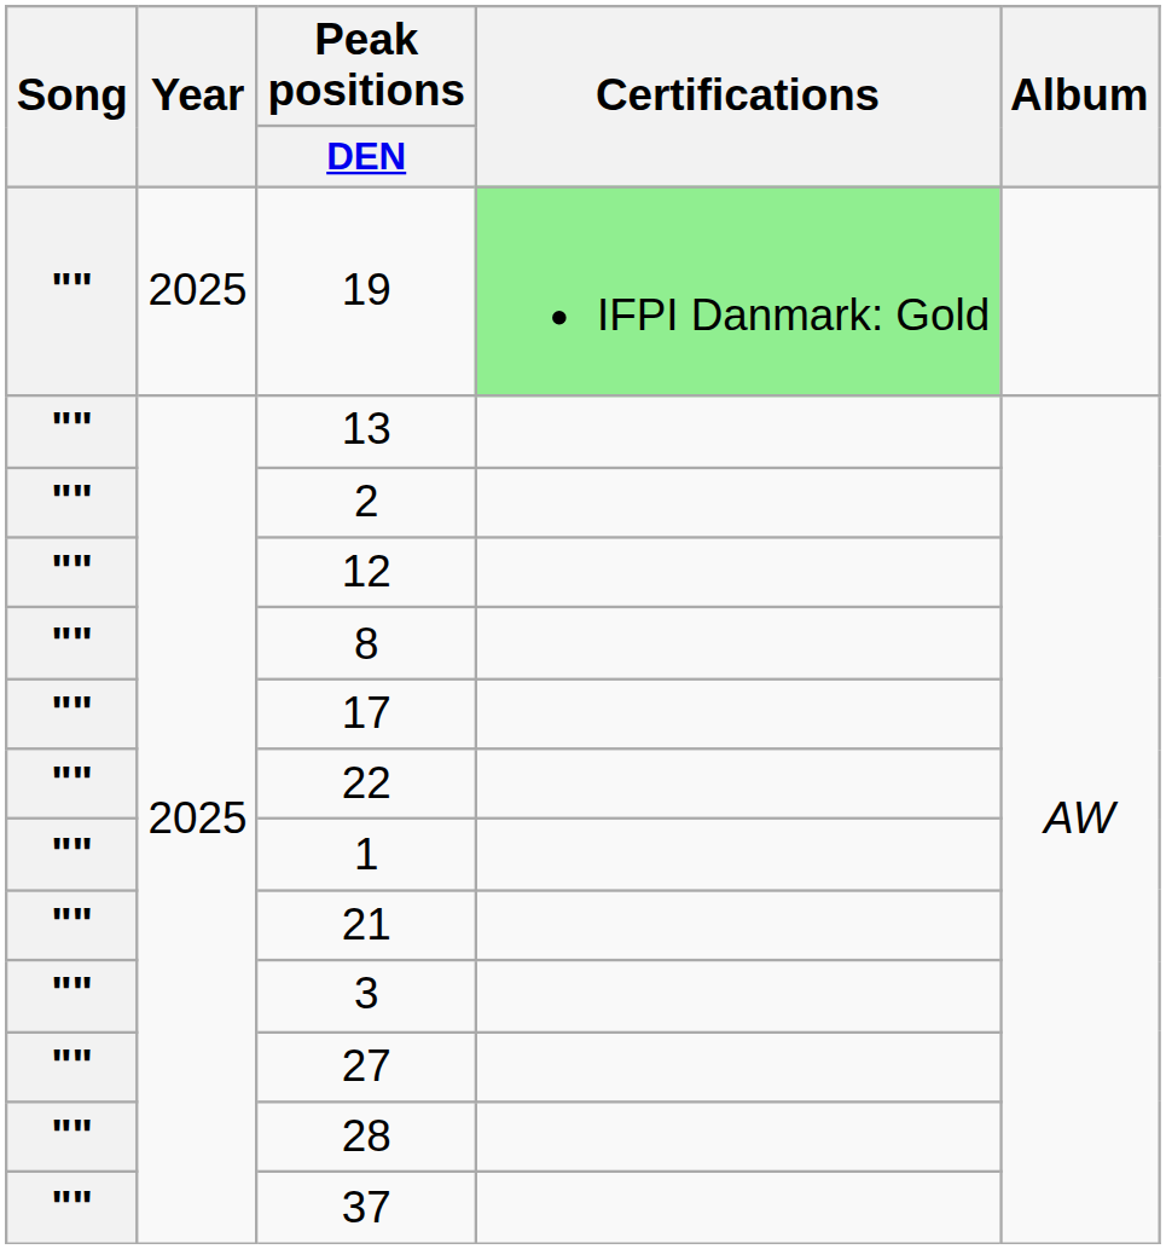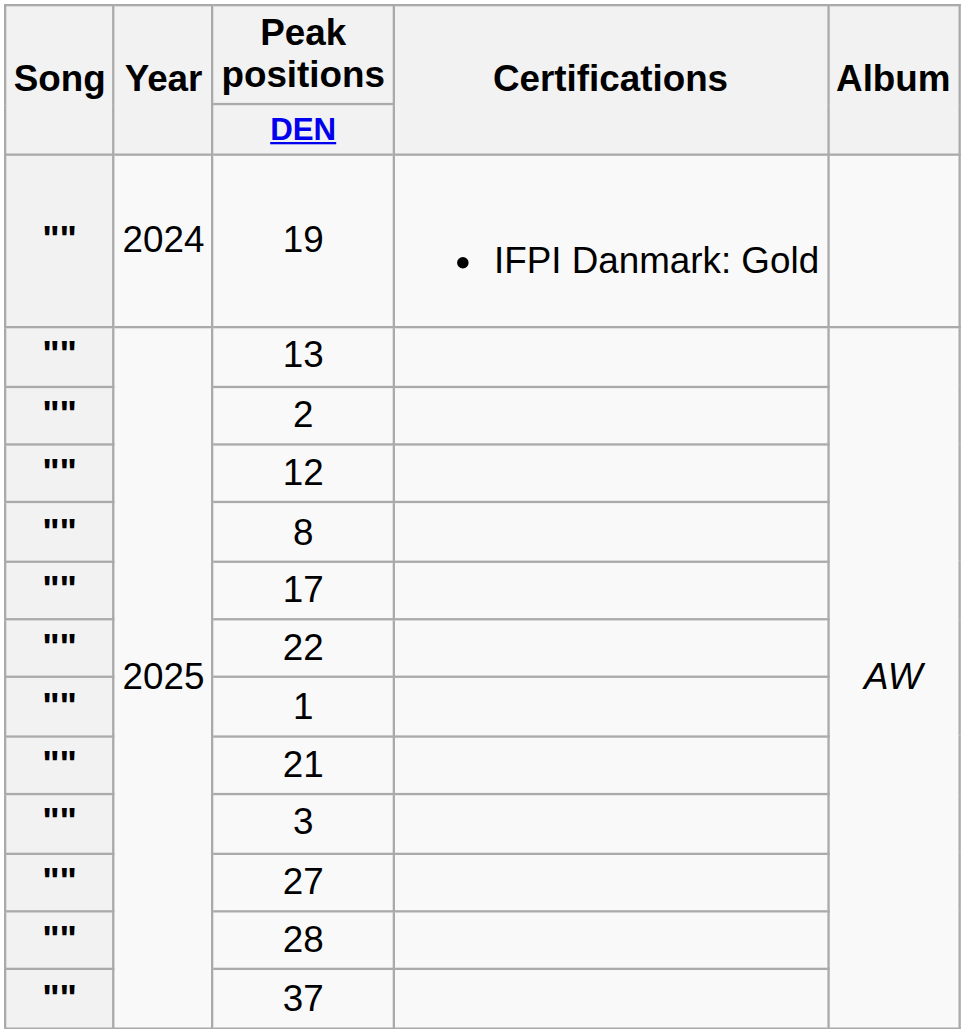 <table class="wikitable plainrowheaders" style="text-align:center">
 <tr>
 <th scope="col" rowspan="2">Song</th>
 <th scope="col" rowspan="2">Year</th>
 <th scope="col" colspan="1">Peak positions</th>
 <th scope="col" rowspan="2">Certifications</th>
 <th scope="col" rowspan="2">Album</th>
 </tr>
 <tr>
 <th scope="col" style="width:3em;font-size:85%;"><a href='#'>DEN</a><br></th>
 </tr>
 <tr>
 <th scope="row">""</th>
-<td>2025</td>
+<td>2024</td>
 <td>19</td>
-<td style="background: lightgreen;"><br><ul><li>IFPI Danmark: Gold</li></ul></td>
+<td><br><ul><li>IFPI Danmark: Gold</li></ul></td>
 <td></td>
 </tr>
 <tr>
 <th scope="row">""</th>
 <td rowspan="13">2025</td>
 <td>13</td>
 <td></td>
 <td rowspan="13"><em>AW</em></td>
 </tr>
 <tr>
 <th scope="row">""<br></th>
 <td>2</td>
 <td></td>
 </tr>
 <tr>
 <th scope="row">""</th>
 <td>12</td>
 <td></td>
 </tr>
 <tr>
 <th scope="row">""<br></th>
 <td>8</td>
 <td></td>
 </tr>
 <tr>
 <th scope="row">""</th>
 <td>17</td>
 <td></td>
 </tr>
 <tr>
 <th scope="row">""</th>
 <td>22</td>
 <td></td>
 </tr>
 <tr>
 <th scope="row">""<br></th>
 <td>1</td>
 <td></td>
 </tr>
 <tr>
 <th scope="row">""</th>
 <td>21</td>
 <td></td>
 </tr>
 <tr>
 <th scope="row">""<br></th>
 <td>3</td>
 <td></td>
 </tr>
 <tr>
 <th scope="row">""</th>
 <td>27</td>
 <td></td>
 </tr>
 <tr>
 <th scope="row">""</th>
 <td>28</td>
 <td></td>
 </tr>
 <tr>
 <th scope="row">""</th>
 <td>37</td>
 <td></td>
 </tr>
 </table>
